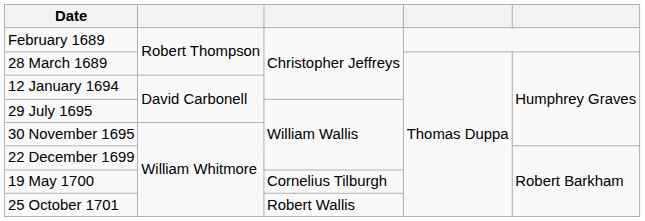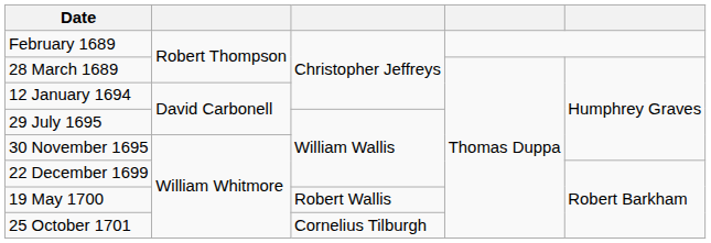 <table class="wikitable">
 <tr>
 <th>Date</th>
 <th></th>
 <th></th>
 <th></th>
 <th></th>
 </tr>
 <tr>
 <td>February 1689</td>
 <td rowspan=2>Robert Thompson</td>
 <td rowspan=3>Christopher Jeffreys</td>
 </tr>
 <tr>
 <td>28 March 1689</td>
 <td rowspan=7>Thomas Duppa</td>
 <td rowspan=4>Humphrey Graves</td>
 </tr>
 <tr>
 <td>12 January 1694</td>
 <td rowspan=2>David Carbonell</td>
 </tr>
 <tr>
 <td>29 July 1695</td>
 <td rowspan=3>William Wallis</td>
 </tr>
 <tr>
 <td>30 November 1695</td>
 <td rowspan=4>William Whitmore</td>
 </tr>
 <tr>
 <td>22 December 1699</td>
 <td rowspan=3>Robert Barkham</td>
 </tr>
 <tr>
 <td>19 May 1700</td>
-<td>Cornelius Tilburgh</td>
+<td>Robert Wallis</td>
 </tr>
 <tr>
 <td>25 October 1701</td>
-<td>Robert Wallis</td>
+<td>Cornelius Tilburgh</td>
 </tr>
 </table>
